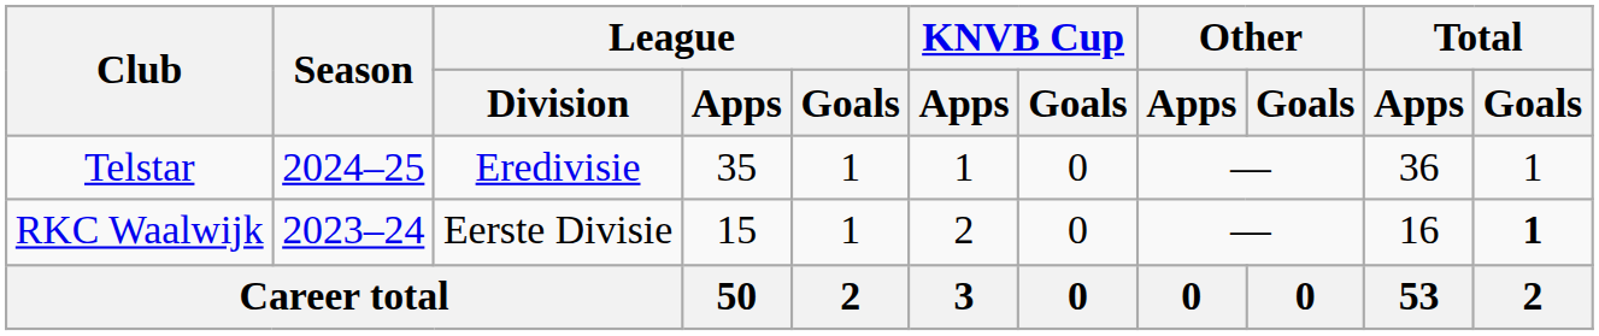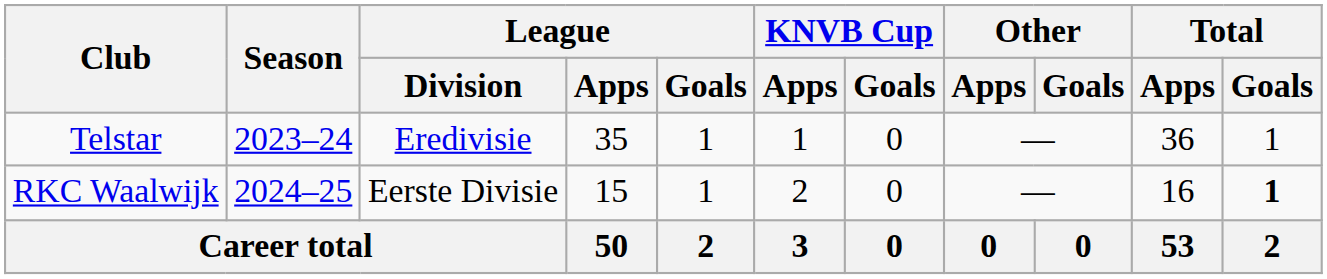 <table class="wikitable" style="text-align:center">
 <tr>
 <th rowspan="2">Club</th>
 <th rowspan="2">Season</th>
 <th colspan="3">League</th>
 <th colspan="2"><a href='#'>KNVB Cup</a></th>
 <th colspan="2">Other</th>
 <th colspan="2">Total</th>
 </tr>
 <tr>
 <th>Division</th>
 <th>Apps</th>
 <th>Goals</th>
 <th>Apps</th>
 <th>Goals</th>
 <th>Apps</th>
 <th>Goals</th>
 <th>Apps</th>
 <th>Goals</th>
 </tr>
 <tr>
 <td><a href='#'>Telstar</a></td>
-<td><a href='#'>2024–25</a></td>
+<td><a href='#'>2023–24</a></td>
 <td><a href='#'>Eredivisie</a></td>
 <td>35</td>
 <td>1</td>
 <td>1</td>
 <td>0</td>
 <td colspan="2">—</td>
 <td>36</td>
 <td>1</td>
 </tr>
 <tr>
 <td rowspan="1"><a href='#'>RKC Waalwijk</a></td>
-<td><a href='#'>2023–24</a></td>
+<td><a href='#'>2024–25</a></td>
 <td>Eerste Divisie</td>
 <td>15</td>
 <td>1</td>
 <td>2</td>
 <td>0</td>
 <td colspan="2">—</td>
 <td>16</td>
 <td><strong>1</strong></td>
 </tr>
 <tr>
 <th colspan="3">Career total</th>
 <th>50</th>
 <th>2</th>
 <th>3</th>
 <th>0</th>
 <th>0</th>
 <th>0</th>
 <th>53</th>
 <th>2</th>
 </tr>
 </table>
